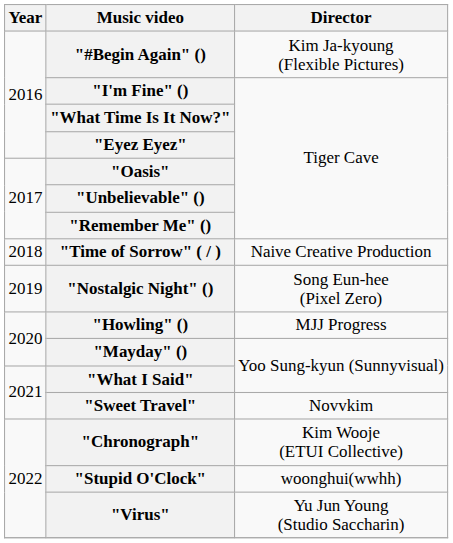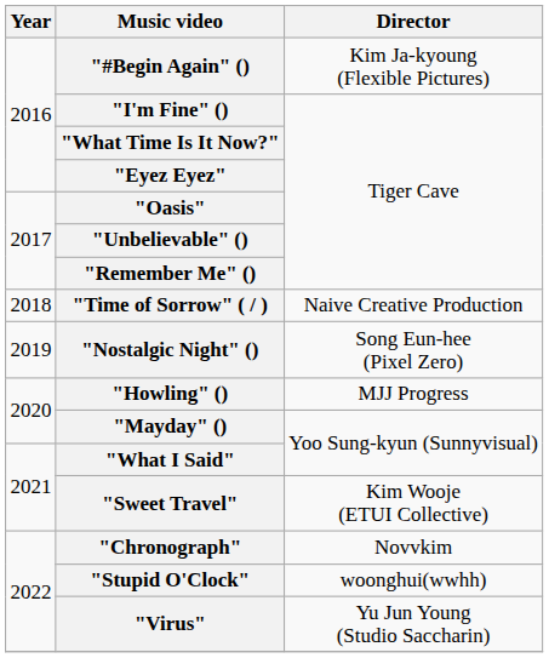 <table class="wikitable plainrowheaders" style="text-align:center; table-layout:fixed; margin-right:0">
 <tr>
 <th>Year</th>
 <th>Music video</th>
 <th>Director</th>
 </tr>
 <tr>
 <td rowspan="4">2016</td>
 <th scope="row">"#Begin Again" () </th>
 <td>Kim Ja-kyoung<br>(Flexible Pictures)</td>
 </tr>
 <tr>
 <th scope="row">"I'm Fine" ()</th>
 <td rowspan="6">Tiger Cave</td>
 </tr>
 <tr>
 <th scope="row">"What Time Is It Now?" </th>
 </tr>
 <tr>
 <th scope="row">"Eyez Eyez"</th>
 </tr>
 <tr>
 <td rowspan="3">2017</td>
 <th scope="row">"Oasis"</th>
 </tr>
 <tr>
 <th scope="row">"Unbelievable" ()</th>
 </tr>
 <tr>
 <th scope="row">"Remember Me" ()</th>
 </tr>
 <tr>
 <td>2018</td>
 <th scope="row">"Time of Sorrow" ( / )</th>
 <td>Naive Creative Production</td>
 </tr>
 <tr>
 <td>2019</td>
 <th scope="row">"Nostalgic Night" ()</th>
 <td>Song Eun-hee<br>(Pixel Zero)</td>
 </tr>
 <tr>
 <td rowspan="2">2020</td>
 <th scope="row">"Howling" ()</th>
 <td>MJJ Progress</td>
 </tr>
 <tr>
 <th scope="row">"Mayday" ()</th>
 <td rowspan="2">Yoo Sung-kyun (Sunnyvisual)</td>
 </tr>
 <tr>
 <td rowspan="2">2021</td>
 <th scope="row">"What I Said"</th>
 </tr>
 <tr>
 <th scope="row">"Sweet Travel"</th>
-<td>Novvkim</td>
+<td>Kim Wooje<br>(ETUI Collective)</td>
 </tr>
 <tr>
 <td rowspan="3">2022</td>
 <th scope="row">"Chronograph"</th>
-<td>Kim Wooje<br>(ETUI Collective)</td>
+<td>Novvkim</td>
 </tr>
 <tr>
 <th scope="row">"Stupid O'Clock"</th>
 <td>woonghui(wwhh)</td>
 </tr>
 <tr>
 <th scope="row">"Virus"</th>
 <td>Yu Jun Young<br>(Studio Saccharin)</td>
 </tr>
 <tr>
 </tr>
 </table>
